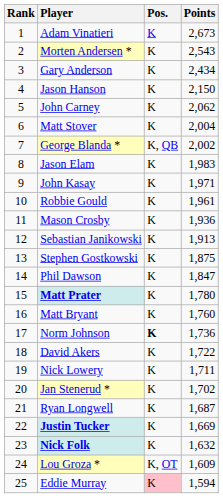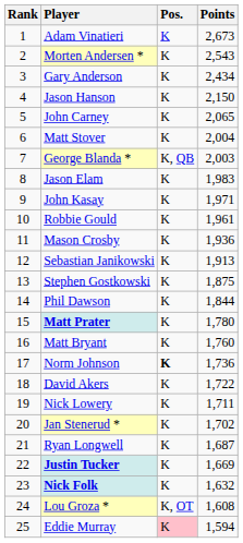 <table class="wikitable" style="text-align:left">
 <tr>
 <th>Rank</th>
 <th style="text-align:left">Player</th>
 <th style="text-align:left">Pos.</th>
 <th>Points</th>
 </tr>
 <tr>
 <td ALIGN=center>1</td>
 <td><a href='#'>Adam Vinatieri</a></td>
 <td><a href='#'>K</a></td>
 <td ALIGN=right>2,673</td>
 </tr>
 <tr>
 <td ALIGN=center>2</td>
 <td style="background-color:#ffffbb"><a href='#'>Morten Andersen</a> *</td>
 <td>K</td>
 <td ALIGN=right>2,543</td>
 </tr>
 <tr>
 <td ALIGN=center>3</td>
 <td><a href='#'>Gary Anderson</a></td>
 <td>K</td>
 <td ALIGN=right>2,434</td>
 </tr>
 <tr>
 <td ALIGN=center>4</td>
 <td><a href='#'>Jason Hanson</a></td>
 <td>K</td>
 <td ALIGN=right>2,150</td>
 </tr>
 <tr>
 <td ALIGN=center>5</td>
 <td><a href='#'>John Carney</a></td>
 <td>K</td>
-<td ALIGN=right>2,062</td>
+<td ALIGN=right>2,065</td>
 </tr>
 <tr>
 <td ALIGN=center>6</td>
 <td><a href='#'>Matt Stover</a></td>
 <td>K</td>
 <td ALIGN=right>2,004</td>
 </tr>
 <tr>
 <td ALIGN=center>7</td>
 <td style="background-color:#ffffbb"><a href='#'>George Blanda</a> *</td>
 <td>K, <a href='#'>QB</a></td>
-<td ALIGN=right>2,002</td>
+<td ALIGN=right>2,003</td>
 </tr>
 <tr>
 <td ALIGN=center>8</td>
 <td><a href='#'>Jason Elam</a></td>
 <td>K</td>
 <td ALIGN=right>1,983</td>
 </tr>
 <tr>
 <td ALIGN=center>9</td>
 <td><a href='#'>John Kasay</a></td>
 <td>K</td>
 <td ALIGN=right>1,971</td>
 </tr>
 <tr>
 <td ALIGN=center>10</td>
 <td><a href='#'>Robbie Gould</a></td>
 <td>K</td>
 <td ALIGN=right>1,961</td>
 </tr>
 <tr>
 <td ALIGN=center>11</td>
 <td><a href='#'>Mason Crosby</a></td>
 <td>K</td>
 <td ALIGN=right>1,936</td>
 </tr>
 <tr>
 <td ALIGN=center>12</td>
 <td><a href='#'>Sebastian Janikowski</a></td>
 <td>K</td>
 <td ALIGN=right>1,913</td>
 </tr>
 <tr>
 <td ALIGN=center>13</td>
 <td><a href='#'>Stephen Gostkowski</a></td>
 <td>K</td>
 <td ALIGN=right>1,875</td>
 </tr>
 <tr>
 <td ALIGN=center>14</td>
 <td><a href='#'>Phil Dawson</a></td>
 <td>K</td>
-<td ALIGN=right>1,847</td>
+<td ALIGN=right>1,844</td>
 </tr>
 <tr>
 <td ALIGN=center>15</td>
 <td style="background:#cfecec;"><strong><a href='#'>Matt Prater</a></strong></td>
 <td>K</td>
 <td ALIGN=right>1,780</td>
 </tr>
 <tr>
 <td ALIGN=center>16</td>
 <td><a href='#'>Matt Bryant</a></td>
 <td>K</td>
 <td ALIGN=right>1,760</td>
 </tr>
 <tr>
 <td ALIGN=center>17</td>
 <td><a href='#'>Norm Johnson</a></td>
 <td><strong>K</strong></td>
 <td ALIGN=right>1,736</td>
 </tr>
 <tr>
 <td ALIGN=center>18</td>
 <td><a href='#'>David Akers</a></td>
 <td>K</td>
 <td ALIGN=right>1,722</td>
 </tr>
 <tr>
 <td ALIGN=center>19</td>
 <td><a href='#'>Nick Lowery</a></td>
 <td>K</td>
 <td ALIGN=right>1,711</td>
 </tr>
 <tr>
 <td ALIGN=center>20</td>
 <td style="background-color:#ffffbb"><a href='#'>Jan Stenerud</a> *</td>
 <td>K</td>
 <td ALIGN=right>1,702</td>
 </tr>
 <tr>
 <td ALIGN=center>21</td>
 <td><a href='#'>Ryan Longwell</a></td>
 <td>K</td>
 <td ALIGN=right>1,687</td>
 </tr>
 <tr>
 <td ALIGN=center>22</td>
 <td style="background:#cfecec;"><strong><a href='#'>Justin Tucker</a></strong></td>
 <td>K</td>
 <td ALIGN=right>1,669</td>
 </tr>
 <tr>
 <td ALIGN=center>23</td>
 <td style="background:#cfecec;"><strong><a href='#'>Nick Folk</a></strong></td>
 <td>K</td>
 <td ALIGN=right>1,632</td>
 </tr>
 <tr>
 <td ALIGN=center>24</td>
 <td style="background-color:#ffffbb"><a href='#'>Lou Groza</a> *</td>
 <td>K, <a href='#'>OT</a></td>
-<td ALIGN=right>1,609</td>
+<td ALIGN=right>1,608</td>
 </tr>
 <tr>
 <td ALIGN=center>25</td>
 <td><a href='#'>Eddie Murray</a></td>
 <td style="background: pink;">K</td>
 <td ALIGN=right>1,594</td>
 </tr>
 </table>
